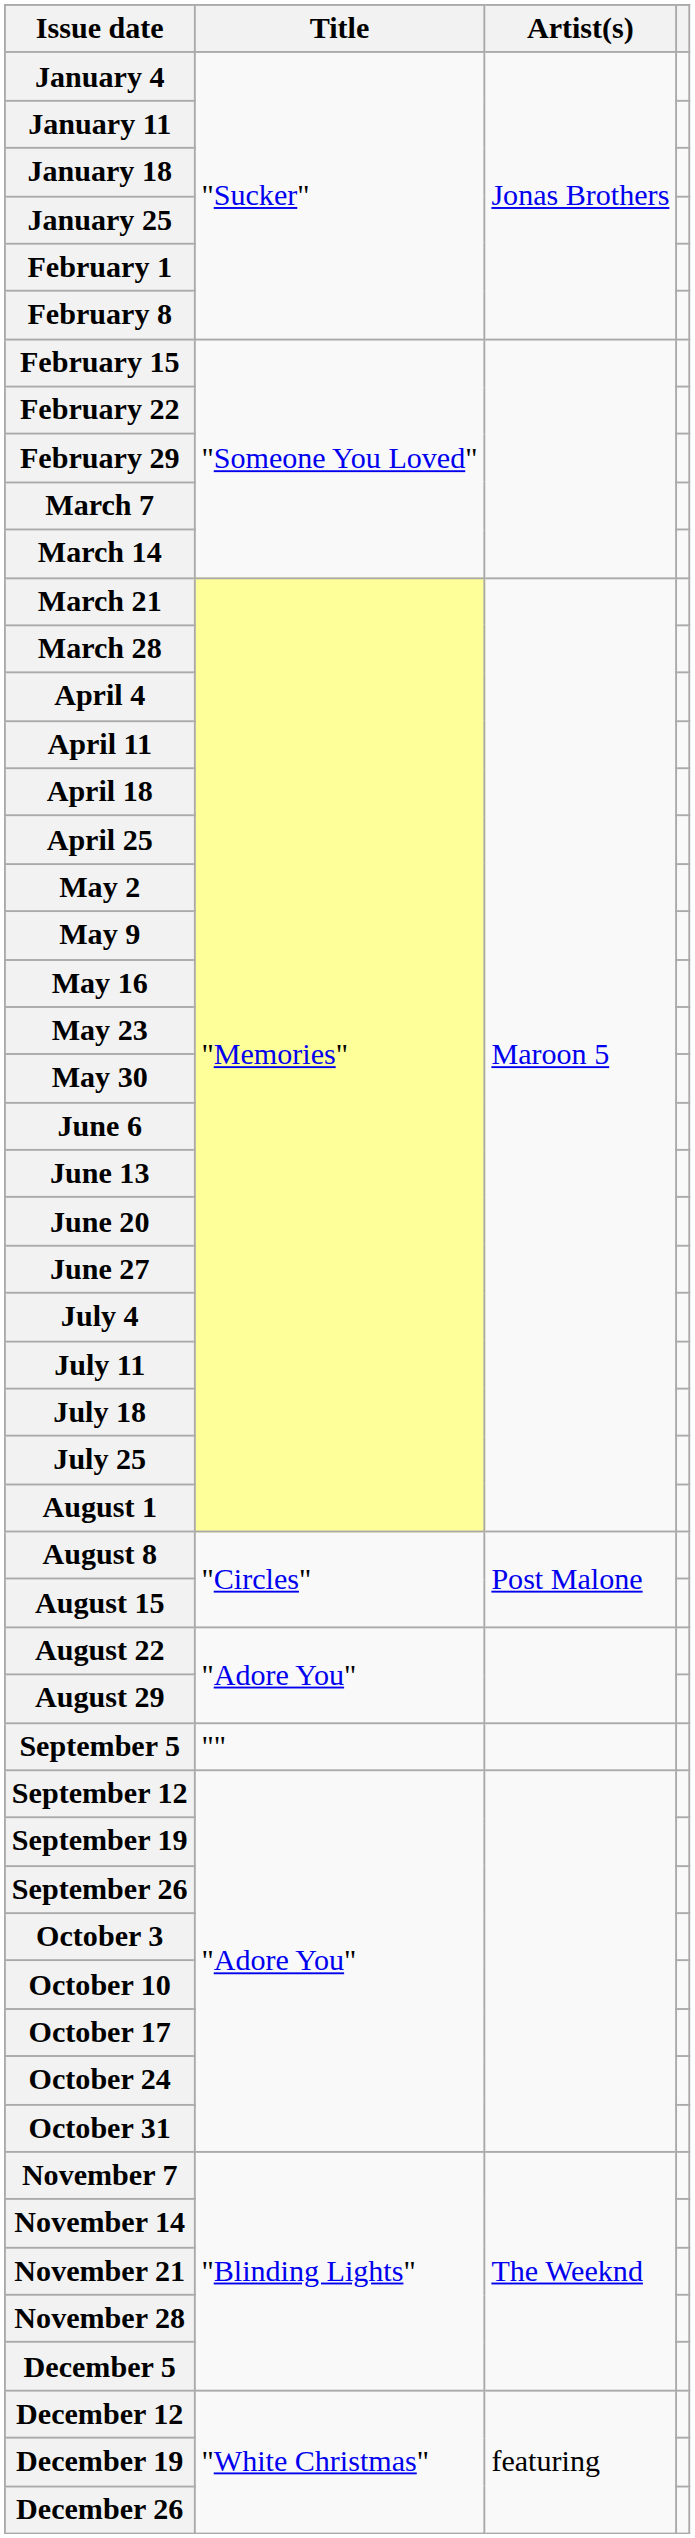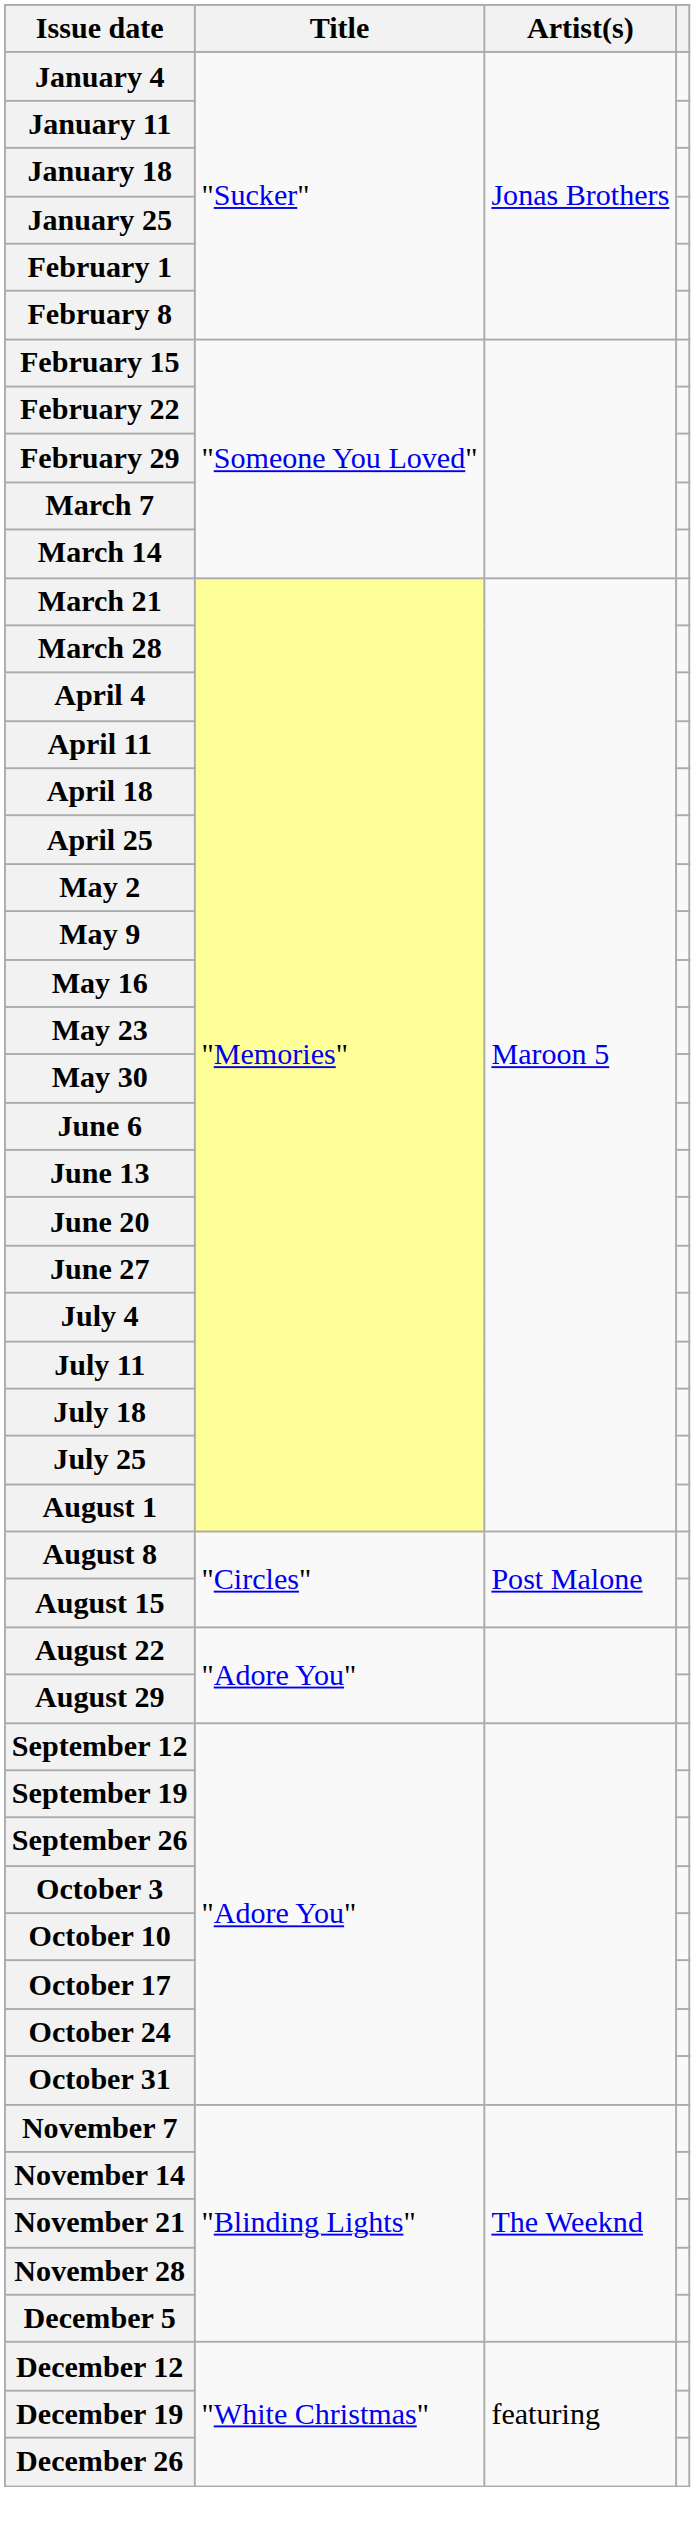 <table class="wikitable sortable plainrowheaders">
 <tr>
 <th scope=col>Issue date</th>
 <th scope=col>Title</th>
 <th scope=col>Artist(s)</th>
 <th scope=col class=unsortable></th>
 </tr>
 <tr>
 <th scope="row">January 4</th>
 <td rowspan="6">"<a href='#'>Sucker</a>"</td>
 <td rowspan="6"><a href='#'>Jonas Brothers</a></td>
 <td></td>
 </tr>
 <tr>
 <th scope="row">January 11</th>
 <td></td>
 </tr>
 <tr>
 <th scope="row">January 18</th>
 <td></td>
 </tr>
 <tr>
 <th scope="row">January 25</th>
 <td></td>
 </tr>
 <tr>
 <th scope="row">February 1</th>
 <td></td>
 </tr>
 <tr>
 <th scope="row">February 8</th>
 <td></td>
 </tr>
 <tr>
 <th scope="row">February 15</th>
 <td rowspan="5">"<a href='#'>Someone You Loved</a>"</td>
 <td rowspan="5"></td>
 <td></td>
 </tr>
 <tr>
 <th scope="row">February 22</th>
 <td></td>
 </tr>
 <tr>
 <th scope="row">February 29</th>
 <td></td>
 </tr>
 <tr>
 <th scope="row">March 7</th>
 <td></td>
 </tr>
 <tr>
 <th scope="row">March 14</th>
 <td></td>
 </tr>
 <tr>
 <th scope="row">March 21</th>
 <td bgcolor=#FFFF99 rowspan="20">"<a href='#'>Memories</a>" </td>
 <td rowspan="20"><a href='#'>Maroon 5</a></td>
 <td></td>
 </tr>
 <tr>
 <th scope="row">March 28</th>
 <td></td>
 </tr>
 <tr>
 <th scope="row">April 4</th>
 <td></td>
 </tr>
 <tr>
 <th scope="row">April 11</th>
 <td></td>
 </tr>
 <tr>
 <th scope="row">April 18</th>
 <td></td>
 </tr>
 <tr>
 <th scope="row">April 25</th>
 <td></td>
 </tr>
 <tr>
 <th scope="row">May 2</th>
 <td></td>
 </tr>
 <tr>
 <th scope="row">May 9</th>
 <td></td>
 </tr>
 <tr>
 <th scope="row">May 16</th>
 <td></td>
 </tr>
 <tr>
 <th scope="row">May 23</th>
 <td></td>
 </tr>
 <tr>
 <th scope="row">May 30</th>
 <td></td>
 </tr>
 <tr>
 <th scope="row">June 6</th>
 <td></td>
 </tr>
 <tr>
 <th scope="row">June 13</th>
 <td></td>
 </tr>
 <tr>
 <th scope="row">June 20</th>
 <td></td>
 </tr>
 <tr>
 <th scope="row">June 27</th>
 <td></td>
 </tr>
 <tr>
 <th scope="row">July 4</th>
 <td></td>
 </tr>
 <tr>
 <th scope="row">July 11</th>
 <td></td>
 </tr>
 <tr>
 <th scope="row">July 18</th>
 <td></td>
 </tr>
 <tr>
 <th scope="row">July 25</th>
 <td></td>
 </tr>
 <tr>
 <th scope="row">August 1</th>
 <td></td>
 </tr>
 <tr>
 <th scope="row">August 8</th>
 <td rowspan="2">"<a href='#'>Circles</a>"</td>
 <td rowspan="2"><a href='#'>Post Malone</a></td>
 <td></td>
 </tr>
 <tr>
 <th scope="row">August 15</th>
 <td></td>
 </tr>
 <tr>
 <th scope="row">August 22</th>
 <td rowspan="2">"<a href='#'>Adore You</a>"</td>
 <td rowspan="2"></td>
 <td></td>
 </tr>
 <tr>
 <th scope="row">August 29</th>
 <td></td>
 </tr>
 <tr>
-<th scope="row">September 5</th>
-<td>""</td>
-<td></td>
-<td></td>
-</tr>
-<tr>
 <th scope="row">September 12</th>
 <td rowspan="8">"<a href='#'>Adore You</a>"</td>
 <td rowspan="8"></td>
 <td></td>
 </tr>
 <tr>
 <th scope="row">September 19</th>
 <td></td>
 </tr>
 <tr>
 <th scope="row">September 26</th>
 <td></td>
 </tr>
 <tr>
 <th scope="row">October 3</th>
 <td></td>
 </tr>
 <tr>
 <th scope="row">October 10</th>
 <td></td>
 </tr>
 <tr>
 <th scope="row">October 17</th>
 <td></td>
 </tr>
 <tr>
 <th scope="row">October 24</th>
 <td></td>
 </tr>
 <tr>
 <th scope="row">October 31</th>
 <td></td>
 </tr>
 <tr>
 <th scope="row">November 7</th>
 <td rowspan="5">"<a href='#'>Blinding Lights</a>"</td>
 <td rowspan="5"><a href='#'>The Weeknd</a></td>
 <td></td>
 </tr>
 <tr>
 <th scope="row">November 14</th>
 <td></td>
 </tr>
 <tr>
 <th scope="row">November 21</th>
 <td></td>
 </tr>
 <tr>
 <th scope="row">November 28</th>
 <td></td>
 </tr>
 <tr>
 <th scope="row">December 5</th>
 <td></td>
 </tr>
 <tr>
 <th scope="row">December 12</th>
 <td rowspan="3">"<a href='#'>White Christmas</a>"</td>
 <td rowspan="3"> featuring </td>
 <td></td>
 </tr>
 <tr>
 <th scope="row">December 19</th>
 <td></td>
 </tr>
 <tr>
 <th scope="row">December 26</th>
 <td></td>
 </tr>
 </table>
